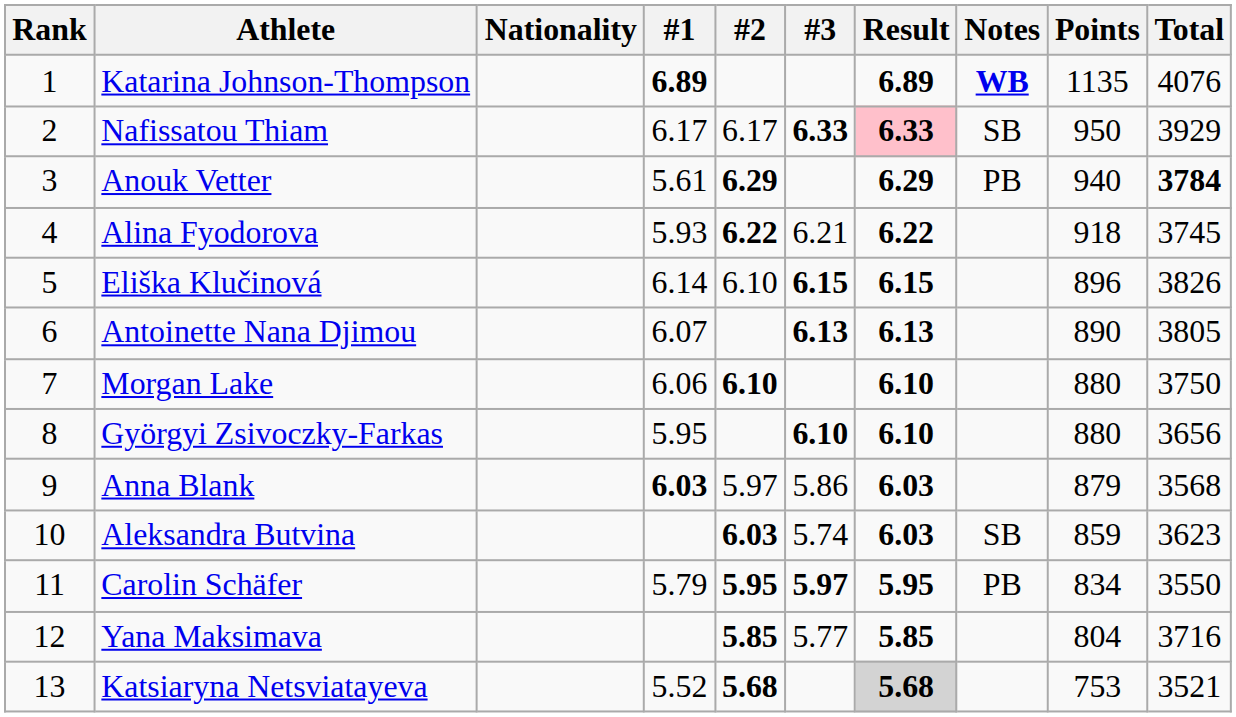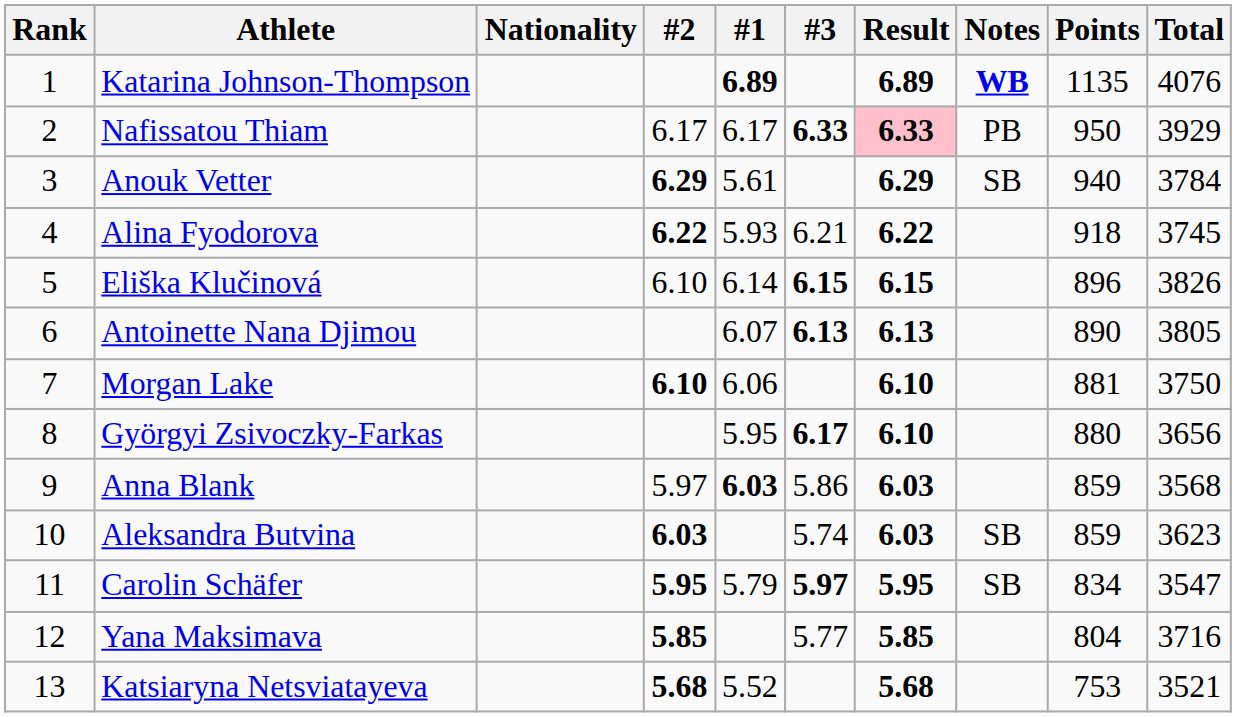 <table class="wikitable sortable" style="text-align:center">
 <tr>
 <th>Rank</th>
 <th>Athlete</th>
 <th>Nationality</th>
+<th>#2</th>
 <th>#1</th>
-<th>#2</th>
 <th>#3</th>
 <th>Result</th>
 <th>Notes</th>
 <th>Points</th>
 <th>Total</th>
 </tr>
 <tr>
 <td>1</td>
 <td align=left><a href='#'>Katarina Johnson-Thompson</a></td>
 <td align=left></td>
+<td></td>
 <td><strong>6.89</strong></td>
-<td></td>
 <td></td>
 <td><strong>6.89</strong></td>
 <td><strong><a href='#'>WB</a></strong></td>
 <td>1135</td>
 <td>4076</td>
 </tr>
 <tr>
 <td>2</td>
 <td align=left><a href='#'>Nafissatou Thiam</a></td>
 <td align=left></td>
 <td>6.17</td>
 <td>6.17</td>
 <td><strong>6.33</strong></td>
 <td style="background: pink;"><strong>6.33</strong></td>
-<td>SB</td>
+<td>PB</td>
 <td>950</td>
 <td>3929</td>
 </tr>
 <tr>
 <td>3</td>
 <td align=left><a href='#'>Anouk Vetter</a></td>
 <td align=left></td>
+<td><strong>6.29</strong></td>
 <td>5.61</td>
-<td><strong>6.29</strong></td>
 <td></td>
 <td><strong>6.29</strong></td>
-<td>PB</td>
+<td>SB</td>
 <td>940</td>
-<td><strong>3784</strong></td>
+<td>3784</td>
 </tr>
 <tr>
 <td>4</td>
 <td align=left><a href='#'>Alina Fyodorova</a></td>
 <td align=left></td>
+<td><strong>6.22</strong></td>
 <td>5.93</td>
-<td><strong>6.22</strong></td>
 <td>6.21</td>
 <td><strong>6.22</strong></td>
 <td></td>
 <td>918</td>
 <td>3745</td>
 </tr>
 <tr>
 <td>5</td>
 <td align=left><a href='#'>Eliška Klučinová</a></td>
 <td align=left></td>
+<td>6.10</td>
 <td>6.14</td>
-<td>6.10</td>
 <td><strong>6.15</strong></td>
 <td><strong>6.15</strong></td>
 <td></td>
 <td>896</td>
 <td>3826</td>
 </tr>
 <tr>
 <td>6</td>
 <td align=left><a href='#'>Antoinette Nana Djimou</a></td>
 <td align=left></td>
+<td></td>
 <td>6.07</td>
-<td></td>
 <td><strong>6.13</strong></td>
 <td><strong>6.13</strong></td>
 <td></td>
 <td>890</td>
 <td>3805</td>
 </tr>
 <tr>
 <td>7</td>
 <td align=left><a href='#'>Morgan Lake</a></td>
 <td align=left></td>
+<td><strong>6.10</strong></td>
 <td>6.06</td>
-<td><strong>6.10</strong></td>
 <td></td>
 <td><strong>6.10</strong></td>
 <td></td>
-<td>880</td>
+<td>881</td>
 <td>3750</td>
 </tr>
 <tr>
 <td>8</td>
 <td align=left><a href='#'>Györgyi Zsivoczky-Farkas</a></td>
 <td align=left></td>
+<td></td>
 <td>5.95</td>
-<td></td>
-<td><strong>6.10</strong></td>
+<td><strong>6.17</strong></td>
 <td><strong>6.10</strong></td>
 <td></td>
 <td>880</td>
 <td>3656</td>
 </tr>
 <tr>
 <td>9</td>
 <td align=left><a href='#'>Anna Blank</a></td>
 <td align=left></td>
+<td>5.97</td>
 <td><strong>6.03</strong></td>
-<td>5.97</td>
 <td>5.86</td>
 <td><strong>6.03</strong></td>
 <td></td>
-<td>879</td>
+<td>859</td>
 <td>3568</td>
 </tr>
 <tr>
 <td>10</td>
 <td align=left><a href='#'>Aleksandra Butvina</a></td>
 <td align=left></td>
+<td><strong>6.03</strong></td>
 <td></td>
-<td><strong>6.03</strong></td>
 <td>5.74</td>
 <td><strong>6.03</strong></td>
 <td>SB</td>
 <td>859</td>
 <td>3623</td>
 </tr>
 <tr>
 <td>11</td>
 <td align=left><a href='#'>Carolin Schäfer</a></td>
 <td align=left></td>
+<td><strong>5.95</strong></td>
 <td>5.79</td>
-<td><strong>5.95</strong></td>
 <td><strong>5.97</strong></td>
 <td><strong>5.95</strong></td>
-<td>PB</td>
+<td>SB</td>
 <td>834</td>
-<td>3550</td>
+<td>3547</td>
 </tr>
 <tr>
 <td>12</td>
 <td align=left><a href='#'>Yana Maksimava</a></td>
 <td align=left></td>
+<td><strong>5.85</strong></td>
 <td></td>
-<td><strong>5.85</strong></td>
 <td>5.77</td>
 <td><strong>5.85</strong></td>
 <td></td>
 <td>804</td>
 <td>3716</td>
 </tr>
 <tr>
 <td>13</td>
 <td align=left><a href='#'>Katsiaryna Netsviatayeva</a></td>
 <td align=left></td>
+<td><strong>5.68</strong></td>
 <td>5.52</td>
+<td></td>
 <td><strong>5.68</strong></td>
-<td></td>
-<td style="background: lightgrey;"><strong>5.68</strong></td>
 <td></td>
 <td>753</td>
 <td>3521</td>
 </tr>
 </table>
